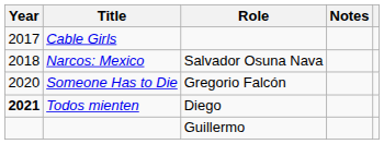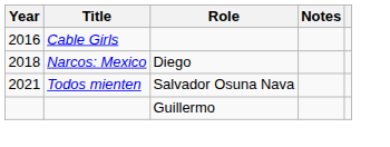 <table class="wikitable">
 <tr>
 <th>Year</th>
 <th>Title</th>
 <th>Role</th>
 <th>Notes</th>
 <th></th>
 </tr>
 <tr>
-<td>2017</td>
+<td>2016</td>
 <td><em><a href='#'>Cable Girls</a></em></td>
 <td></td>
 <td></td>
 <td align = "center"></td>
 </tr>
 <tr>
 <td>2018</td>
 <td><em><a href='#'>Narcos: Mexico</a></em></td>
-<td>Salvador Osuna Nava</td>
+<td>Diego</td>
 <td></td>
 <td align = "center"></td>
 </tr>
 <tr>
-<td>2020</td>
-<td><em><a href='#'>Someone Has to Die</a></em></td>
-<td>Gregorio Falcón</td>
-<td></td>
-<td align = "center"></td>
-</tr>
-<tr>
-<td align = "center"><strong>2021</strong></td>
+<td align = "center">2021</td>
 <td><em><a href='#'>Todos mienten</a></em></td>
-<td>Diego</td>
+<td>Salvador Osuna Nava</td>
 <td></td>
 <td align = "center"></td>
 </tr>
 <tr>
 <td></td>
 <td></td>
 <td>Guillermo</td>
 <td></td>
 <td></td>
 </tr>
 </table>
